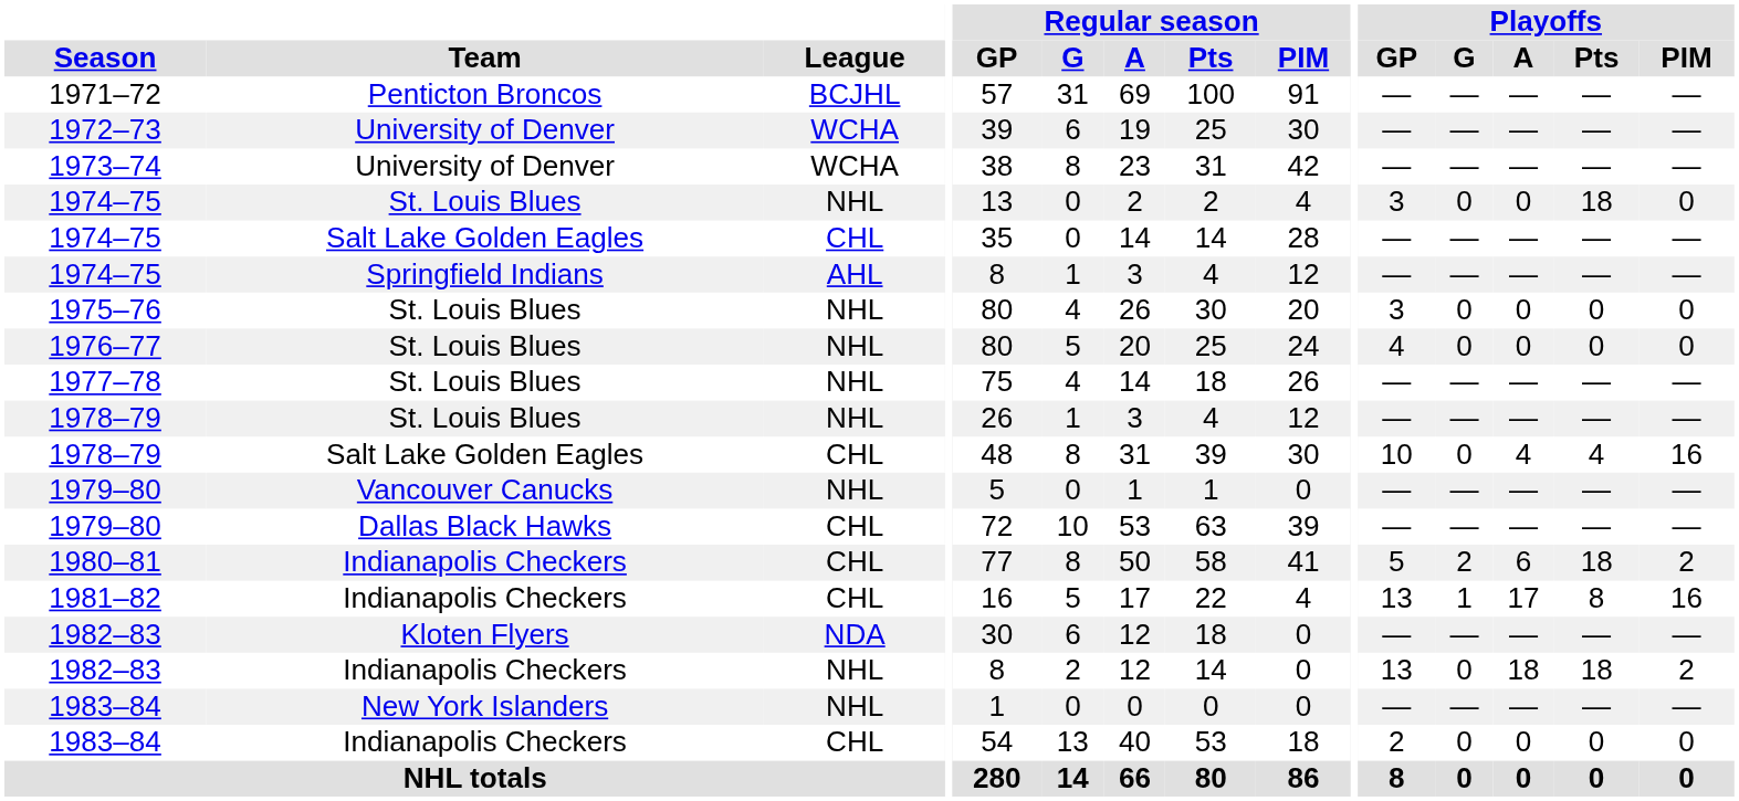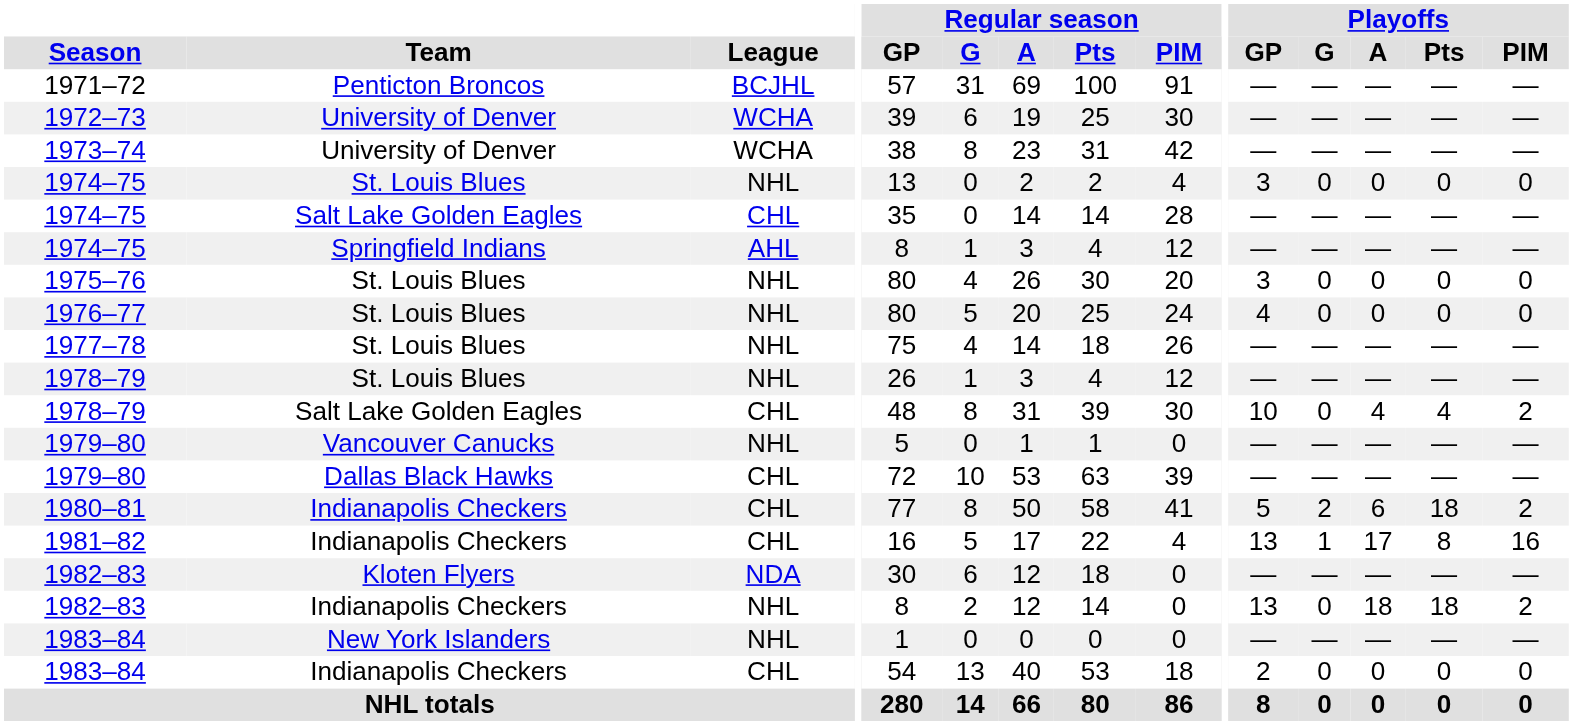 <table border="0" cellpadding="1" cellspacing="0" style="text-align:center; width:60em">
 <tr bgcolor="#e0e0e0">
 <th colspan="3" bgcolor="#ffffff"></th>
 <th rowspan="100" bgcolor="#ffffff"></th>
 <th colspan="5"><a href='#'>Regular season</a></th>
 <th rowspan="100" bgcolor="#ffffff"></th>
 <th colspan="5"><a href='#'>Playoffs</a></th>
 </tr>
 <tr bgcolor="#e0e0e0">
 <th><a href='#'>Season</a></th>
 <th>Team</th>
 <th>League</th>
 <th>GP</th>
 <th><a href='#'>G</a></th>
 <th><a href='#'>A</a></th>
 <th><a href='#'>Pts</a></th>
 <th><a href='#'>PIM</a></th>
 <th>GP</th>
 <th>G</th>
 <th>A</th>
 <th>Pts</th>
 <th>PIM</th>
 </tr>
 <tr>
 <td>1971–72</td>
 <td><a href='#'>Penticton Broncos</a></td>
 <td><a href='#'>BCJHL</a></td>
 <td>57</td>
 <td>31</td>
 <td>69</td>
 <td>100</td>
 <td>91</td>
 <td>—</td>
 <td>—</td>
 <td>—</td>
 <td>—</td>
 <td>—</td>
 </tr>
 <tr bgcolor="#f0f0f0">
 <td><a href='#'>1972–73</a></td>
 <td><a href='#'>University of Denver</a></td>
 <td><a href='#'>WCHA</a></td>
 <td>39</td>
 <td>6</td>
 <td>19</td>
 <td>25</td>
 <td>30</td>
 <td>—</td>
 <td>—</td>
 <td>—</td>
 <td>—</td>
 <td>—</td>
 </tr>
 <tr>
 <td><a href='#'>1973–74</a></td>
 <td>University of Denver</td>
 <td>WCHA</td>
 <td>38</td>
 <td>8</td>
 <td>23</td>
 <td>31</td>
 <td>42</td>
 <td>—</td>
 <td>—</td>
 <td>—</td>
 <td>—</td>
 <td>—</td>
 </tr>
 <tr bgcolor="#f0f0f0">
 <td><a href='#'>1974–75</a></td>
 <td><a href='#'>St. Louis Blues</a></td>
 <td>NHL</td>
 <td>13</td>
 <td>0</td>
 <td>2</td>
 <td>2</td>
 <td>4</td>
 <td>3</td>
 <td>0</td>
 <td>0</td>
-<td>18</td>
+<td>0</td>
 <td>0</td>
 </tr>
 <tr>
 <td><a href='#'>1974–75</a></td>
 <td><a href='#'>Salt Lake Golden Eagles</a></td>
 <td><a href='#'>CHL</a></td>
 <td>35</td>
 <td>0</td>
 <td>14</td>
 <td>14</td>
 <td>28</td>
 <td>—</td>
 <td>—</td>
 <td>—</td>
 <td>—</td>
 <td>—</td>
 </tr>
 <tr bgcolor="#f0f0f0">
 <td><a href='#'>1974–75</a></td>
 <td><a href='#'>Springfield Indians</a></td>
 <td><a href='#'>AHL</a></td>
 <td>8</td>
 <td>1</td>
 <td>3</td>
 <td>4</td>
 <td>12</td>
 <td>—</td>
 <td>—</td>
 <td>—</td>
 <td>—</td>
 <td>—</td>
 </tr>
 <tr>
 <td><a href='#'>1975–76</a></td>
 <td>St. Louis Blues</td>
 <td>NHL</td>
 <td>80</td>
 <td>4</td>
 <td>26</td>
 <td>30</td>
 <td>20</td>
 <td>3</td>
 <td>0</td>
 <td>0</td>
 <td>0</td>
 <td>0</td>
 </tr>
 <tr bgcolor="#f0f0f0">
 <td><a href='#'>1976–77</a></td>
 <td>St. Louis Blues</td>
 <td>NHL</td>
 <td>80</td>
 <td>5</td>
 <td>20</td>
 <td>25</td>
 <td>24</td>
 <td>4</td>
 <td>0</td>
 <td>0</td>
 <td>0</td>
 <td>0</td>
 </tr>
 <tr>
 <td><a href='#'>1977–78</a></td>
 <td>St. Louis Blues</td>
 <td>NHL</td>
 <td>75</td>
 <td>4</td>
 <td>14</td>
 <td>18</td>
 <td>26</td>
 <td>—</td>
 <td>—</td>
 <td>—</td>
 <td>—</td>
 <td>—</td>
 </tr>
 <tr bgcolor="#f0f0f0">
 <td><a href='#'>1978–79</a></td>
 <td>St. Louis Blues</td>
 <td>NHL</td>
 <td>26</td>
 <td>1</td>
 <td>3</td>
 <td>4</td>
 <td>12</td>
 <td>—</td>
 <td>—</td>
 <td>—</td>
 <td>—</td>
 <td>—</td>
 </tr>
 <tr>
 <td><a href='#'>1978–79</a></td>
 <td>Salt Lake Golden Eagles</td>
 <td>CHL</td>
 <td>48</td>
 <td>8</td>
 <td>31</td>
 <td>39</td>
 <td>30</td>
 <td>10</td>
 <td>0</td>
 <td>4</td>
 <td>4</td>
-<td>16</td>
+<td>2</td>
 </tr>
 <tr bgcolor="#f0f0f0">
 <td><a href='#'>1979–80</a></td>
 <td><a href='#'>Vancouver Canucks</a></td>
 <td>NHL</td>
 <td>5</td>
 <td>0</td>
 <td>1</td>
 <td>1</td>
 <td>0</td>
 <td>—</td>
 <td>—</td>
 <td>—</td>
 <td>—</td>
 <td>—</td>
 </tr>
 <tr>
 <td><a href='#'>1979–80</a></td>
 <td><a href='#'>Dallas Black Hawks</a></td>
 <td>CHL</td>
 <td>72</td>
 <td>10</td>
 <td>53</td>
 <td>63</td>
 <td>39</td>
 <td>—</td>
 <td>—</td>
 <td>—</td>
 <td>—</td>
 <td>—</td>
 </tr>
 <tr bgcolor="#f0f0f0">
 <td><a href='#'>1980–81</a></td>
 <td><a href='#'>Indianapolis Checkers</a></td>
 <td>CHL</td>
 <td>77</td>
 <td>8</td>
 <td>50</td>
 <td>58</td>
 <td>41</td>
 <td>5</td>
 <td>2</td>
 <td>6</td>
 <td>18</td>
 <td>2</td>
 </tr>
 <tr>
 <td><a href='#'>1981–82</a></td>
 <td>Indianapolis Checkers</td>
 <td>CHL</td>
 <td>16</td>
 <td>5</td>
 <td>17</td>
 <td>22</td>
 <td>4</td>
 <td>13</td>
 <td>1</td>
 <td>17</td>
 <td>8</td>
 <td>16</td>
 </tr>
 <tr bgcolor="#f0f0f0">
 <td><a href='#'>1982–83</a></td>
 <td><a href='#'>Kloten Flyers</a></td>
 <td><a href='#'>NDA</a></td>
 <td>30</td>
 <td>6</td>
 <td>12</td>
 <td>18</td>
 <td>0</td>
 <td>—</td>
 <td>—</td>
 <td>—</td>
 <td>—</td>
 <td>—</td>
 </tr>
 <tr>
 <td><a href='#'>1982–83</a></td>
 <td>Indianapolis Checkers</td>
 <td>NHL</td>
 <td>8</td>
 <td>2</td>
 <td>12</td>
 <td>14</td>
 <td>0</td>
 <td>13</td>
 <td>0</td>
 <td>18</td>
 <td>18</td>
 <td>2</td>
 </tr>
 <tr bgcolor="#f0f0f0">
 <td><a href='#'>1983–84</a></td>
 <td><a href='#'>New York Islanders</a></td>
 <td>NHL</td>
 <td>1</td>
 <td>0</td>
 <td>0</td>
 <td>0</td>
 <td>0</td>
 <td>—</td>
 <td>—</td>
 <td>—</td>
 <td>—</td>
 <td>—</td>
 </tr>
 <tr>
 <td><a href='#'>1983–84</a></td>
 <td>Indianapolis Checkers</td>
 <td>CHL</td>
 <td>54</td>
 <td>13</td>
 <td>40</td>
 <td>53</td>
 <td>18</td>
 <td>2</td>
 <td>0</td>
 <td>0</td>
 <td>0</td>
 <td>0</td>
 </tr>
 <tr bgcolor="#e0e0e0">
 <th colspan="3">NHL totals</th>
 <th>280</th>
 <th>14</th>
 <th>66</th>
 <th>80</th>
 <th>86</th>
 <th>8</th>
 <th>0</th>
 <th>0</th>
 <th>0</th>
 <th>0</th>
 </tr>
 </table>
